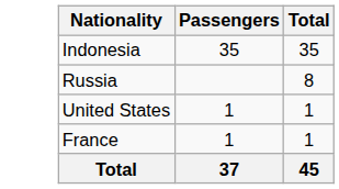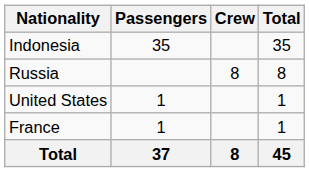 <table class="wikitable sortable" style="float:right; margin-left:2em; text-align:center; font-size:80%">
 <tr>
 <th>Nationality</th>
 <th>Passengers</th>
+<th>Crew</th>
 <th>Total</th>
 </tr>
 <tr>
 <td align="left">Indonesia</td>
 <td>35</td>
+<td></td>
 <td>35</td>
 </tr>
 <tr>
 <td align="left">Russia</td>
 <td></td>
 <td>8</td>
+<td>8</td>
 </tr>
 <tr>
 <td align="left">United States</td>
 <td>1</td>
+<td></td>
 <td>1</td>
 </tr>
 <tr>
 <td align="left">France</td>
 <td>1</td>
+<td></td>
 <td>1</td>
 </tr>
 <tr>
 <th>Total</th>
 <th>37</th>
+<th>8</th>
 <th>45</th>
 </tr>
 </table>
